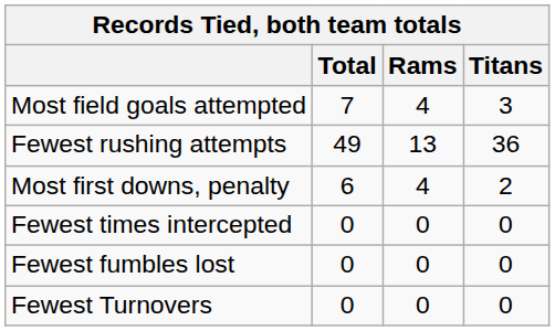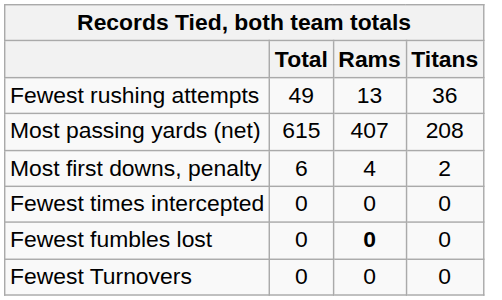 <table class="wikitable">
 <tr>
 <th colspan=4>Records Tied, both team totals</th>
 </tr>
 <tr>
 <th></th>
 <th>Total</th>
 <th>Rams</th>
 <th>Titans</th>
 </tr>
 <tr align=center>
-<td align=left>Most field goals attempted</td>
-<td>7</td>
-<td>4</td>
-<td>3</td>
-</tr>
-<tr align=center>
 <td align=left>Fewest rushing attempts</td>
 <td>49</td>
 <td>13</td>
 <td>36</td>
+</tr>
+<tr align=center>
+<td align=left>Most passing yards (net)</td>
+<td>615</td>
+<td>407</td>
+<td>208</td>
 </tr>
 <tr align=center>
 <td align=left>Most first downs, penalty</td>
 <td>6</td>
 <td>4</td>
 <td>2</td>
 </tr>
 <tr align=center>
 <td align=left>Fewest times intercepted</td>
 <td>0</td>
 <td>0</td>
 <td>0</td>
 </tr>
 <tr align=center>
 <td align=left>Fewest fumbles lost</td>
 <td>0</td>
-<td>0</td>
+<td><strong>0</strong></td>
 <td>0</td>
 </tr>
 <tr align=center>
 <td align=left>Fewest Turnovers</td>
 <td>0</td>
 <td>0</td>
 <td>0</td>
 </tr>
 </table>
